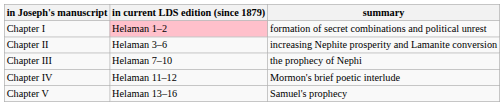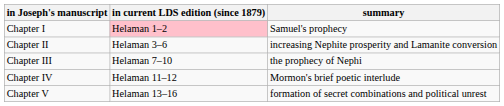 <table class="wikitable">
 <tr>
 <th>in Joseph's manuscript</th>
 <th>in current LDS edition (since 1879)</th>
 <th>summary</th>
 </tr>
 <tr>
 <td>Chapter I</td>
 <td style="background: pink;">Helaman 1–2</td>
-<td>formation of secret combinations and political unrest</td>
+<td>Samuel's prophecy</td>
 </tr>
 <tr>
 <td>Chapter II</td>
 <td>Helaman 3–6</td>
 <td>increasing Nephite prosperity and Lamanite conversion</td>
 </tr>
 <tr>
 <td>Chapter III</td>
 <td>Helaman 7–10</td>
 <td>the prophecy of Nephi</td>
 </tr>
 <tr>
 <td>Chapter IV</td>
 <td>Helaman 11–12</td>
 <td>Mormon's brief poetic interlude</td>
 </tr>
 <tr>
 <td>Chapter V</td>
 <td>Helaman 13–16</td>
-<td>Samuel's prophecy</td>
+<td>formation of secret combinations and political unrest</td>
 </tr>
 </table>
